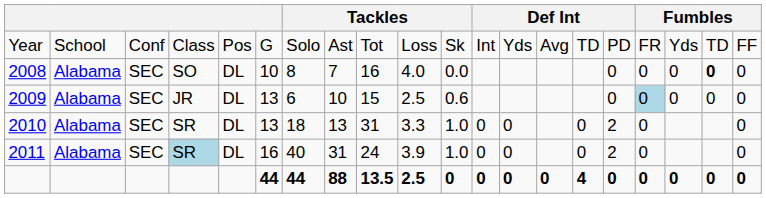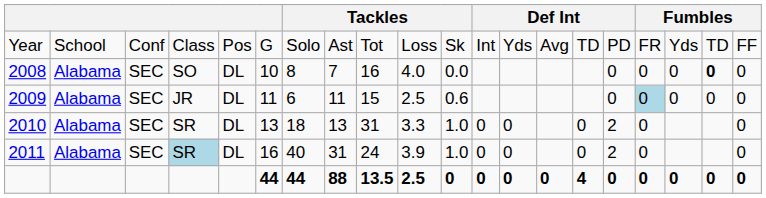 <table class="wikitable">
 <tr>
 <th colspan="6" style="font-weight:bold;"></th>
 <th colspan="5" style="font-weight:bold;">Tackles</th>
 <th colspan="5" style="font-weight:bold;">Def Int</th>
 <th colspan="4" style="font-weight:bold;">Fumbles</th>
 </tr>
 <tr>
 <td>Year</td>
 <td>School</td>
 <td>Conf</td>
 <td>Class</td>
 <td>Pos</td>
 <td>G</td>
 <td>Solo</td>
 <td>Ast</td>
 <td>Tot</td>
 <td>Loss</td>
 <td>Sk</td>
 <td>Int</td>
 <td>Yds</td>
 <td>Avg</td>
 <td>TD</td>
 <td>PD</td>
 <td>FR</td>
 <td>Yds</td>
 <td>TD</td>
 <td>FF</td>
 </tr>
 <tr>
 <td><a href='#'>2008</a></td>
 <td><a href='#'>Alabama</a></td>
 <td>SEC</td>
 <td>SO</td>
 <td>DL</td>
 <td>10</td>
 <td>8</td>
 <td>7</td>
 <td>16</td>
 <td>4.0</td>
 <td>0.0</td>
 <td></td>
 <td></td>
 <td></td>
 <td></td>
 <td>0</td>
 <td>0</td>
 <td>0</td>
 <td><strong>0</strong></td>
 <td>0</td>
 </tr>
 <tr>
 <td><a href='#'>2009</a></td>
 <td><a href='#'>Alabama</a></td>
 <td>SEC</td>
 <td>JR</td>
 <td>DL</td>
-<td>13</td>
+<td>11</td>
 <td>6</td>
-<td>10</td>
+<td>11</td>
 <td>15</td>
 <td>2.5</td>
 <td>0.6</td>
 <td></td>
 <td></td>
 <td></td>
 <td></td>
 <td>0</td>
 <td style="background: lightblue;">0</td>
 <td>0</td>
 <td>0</td>
 <td>0</td>
 </tr>
 <tr>
 <td><a href='#'>2010</a></td>
 <td><a href='#'>Alabama</a></td>
 <td>SEC</td>
 <td>SR</td>
 <td>DL</td>
 <td>13</td>
 <td>18</td>
 <td>13</td>
 <td>31</td>
 <td>3.3</td>
 <td>1.0</td>
 <td>0</td>
 <td>0</td>
 <td></td>
 <td>0</td>
 <td>2</td>
 <td>0</td>
 <td></td>
 <td></td>
 <td>0</td>
 </tr>
 <tr>
 <td><a href='#'>2011</a></td>
 <td><a href='#'>Alabama</a></td>
 <td>SEC</td>
 <td style="background: lightblue;">SR</td>
 <td>DL</td>
 <td>16</td>
 <td>40</td>
 <td>31</td>
 <td>24</td>
 <td>3.9</td>
 <td>1.0</td>
 <td>0</td>
 <td>0</td>
 <td></td>
 <td>0</td>
 <td>2</td>
 <td>0</td>
 <td></td>
 <td></td>
 <td>0</td>
 </tr>
 <tr>
 <td style="font-weight:bold;"></td>
 <td style="font-weight:bold;"></td>
 <td style="font-weight:bold;"></td>
 <td style="font-weight:bold;"></td>
 <td style="font-weight:bold;"></td>
 <td style="font-weight:bold;">44</td>
 <td style="font-weight:bold;">44</td>
 <td style="font-weight:bold;">88</td>
 <td style="font-weight:bold;">13.5</td>
 <td style="font-weight:bold;">2.5</td>
 <td style="font-weight:bold;">0</td>
 <td style="font-weight:bold;">0</td>
 <td style="font-weight:bold;">0</td>
 <td style="font-weight:bold;">0</td>
 <td style="font-weight:bold;">4</td>
 <td style="font-weight:bold;">0</td>
 <td style="font-weight:bold;">0</td>
 <td style="font-weight:bold;">0</td>
 <td style="font-weight:bold;">0</td>
 <td style="font-weight:bold;">0</td>
 </tr>
 </table>
